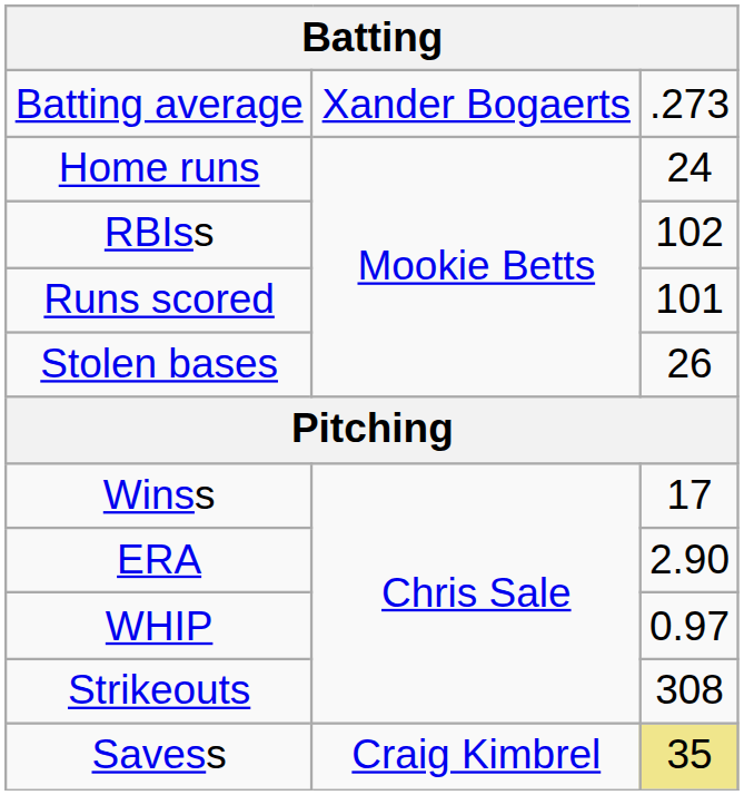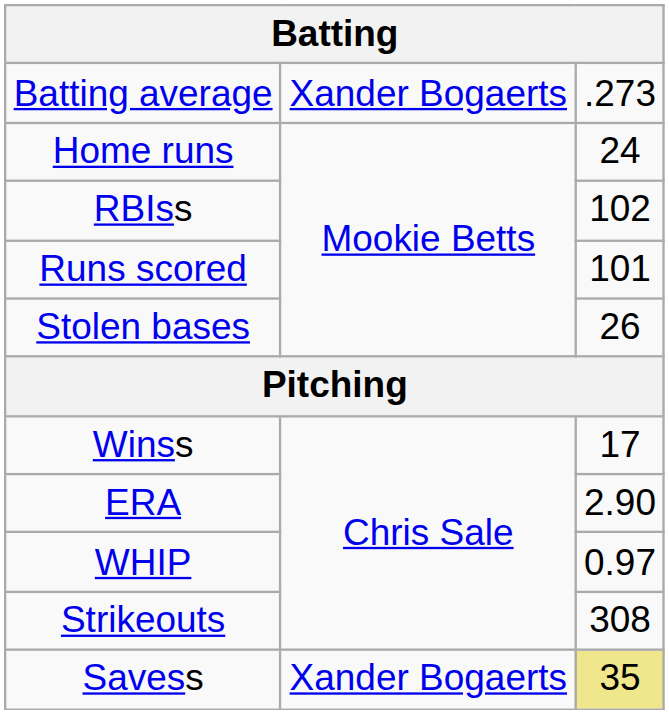 <table class="wikitable" style="text-align:center; font-size: 100%;">
 <tr>
 <th colspan=3>Batting</th>
 </tr>
 <tr>
 <td><a href='#'>Batting average</a></td>
 <td><a href='#'>Xander Bogaerts</a></td>
 <td>.273</td>
 </tr>
 <tr>
 <td><a href='#'>Home runs</a></td>
 <td rowspan=4><a href='#'>Mookie Betts</a></td>
 <td>24</td>
 </tr>
 <tr>
 <td><a href='#'>RBIs</a>s</td>
 <td>102</td>
 </tr>
 <tr>
 <td><a href='#'>Runs scored</a></td>
 <td>101</td>
 </tr>
 <tr>
 <td><a href='#'>Stolen bases</a></td>
 <td>26</td>
 </tr>
 <tr>
 <th colspan=3>Pitching</th>
 </tr>
 <tr>
 <td><a href='#'>Wins</a>s</td>
 <td rowspan=4><a href='#'>Chris Sale</a></td>
 <td>17</td>
 </tr>
 <tr>
 <td><a href='#'>ERA</a></td>
 <td>2.90</td>
 </tr>
 <tr>
 <td><a href='#'>WHIP</a></td>
 <td>0.97</td>
 </tr>
 <tr>
 <td><a href='#'>Strikeouts</a></td>
 <td>308</td>
 </tr>
 <tr>
 <td><a href='#'>Saves</a>s</td>
-<td><a href='#'>Craig Kimbrel</a></td>
+<td><a href='#'>Xander Bogaerts</a></td>
 <td style="background: khaki;">35</td>
 </tr>
 </table>
